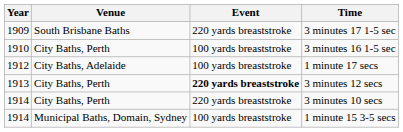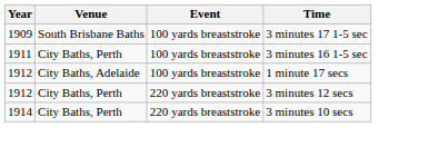 <table class="wikitable">
 <tr>
 <th>Year</th>
 <th>Venue</th>
 <th>Event</th>
 <th>Time</th>
 </tr>
 <tr>
 <td>1909</td>
 <td>South Brisbane Baths</td>
-<td>220 yards breaststroke</td>
+<td>100 yards breaststroke</td>
 <td>3 minutes 17 1-5 sec</td>
 </tr>
 <tr>
-<td>1910</td>
+<td>1911</td>
 <td>City Baths, Perth</td>
 <td>100 yards breaststroke</td>
 <td>3 minutes 16 1-5 sec</td>
 </tr>
 <tr>
 <td>1912</td>
 <td>City Baths, Adelaide</td>
 <td>100 yards breaststroke</td>
 <td>1 minute 17 secs</td>
 </tr>
 <tr>
-<td>1913</td>
+<td>1912</td>
 <td>City Baths, Perth</td>
-<td><strong>220 yards breaststroke</strong></td>
+<td>220 yards breaststroke</td>
 <td>3 minutes 12 secs</td>
 </tr>
 <tr>
 <td>1914</td>
 <td>City Baths, Perth</td>
 <td>220 yards breaststroke</td>
 <td>3 minutes 10 secs</td>
 </tr>
-<tr>
-<td>1914</td>
-<td>Municipal Baths, Domain, Sydney</td>
-<td>100 yards breaststroke</td>
-<td>1 minute 15 3-5 secs</td>
-</tr>
 </table>
